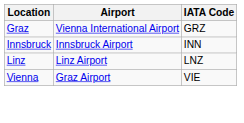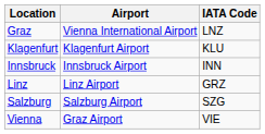 <table class="wikitable">
 <tr>
 <th>Location</th>
 <th>Airport</th>
 <th>IATA Code</th>
 </tr>
 <tr>
 <td><a href='#'>Graz</a></td>
 <td><a href='#'>Vienna International Airport</a></td>
-<td>GRZ</td>
+<td>LNZ</td>
+</tr>
+<tr>
+<td><a href='#'>Klagenfurt</a></td>
+<td><a href='#'>Klagenfurt Airport</a></td>
+<td>KLU</td>
 </tr>
 <tr>
 <td><a href='#'>Innsbruck</a></td>
 <td><a href='#'>Innsbruck Airport</a></td>
 <td>INN</td>
 </tr>
 <tr>
 <td><a href='#'>Linz</a></td>
 <td><a href='#'>Linz Airport</a></td>
-<td>LNZ</td>
+<td>GRZ</td>
+</tr>
+<tr>
+<td><a href='#'>Salzburg</a></td>
+<td><a href='#'>Salzburg Airport</a></td>
+<td>SZG</td>
 </tr>
 <tr>
 <td><a href='#'>Vienna</a></td>
 <td><a href='#'>Graz Airport</a></td>
 <td>VIE</td>
 </tr>
 </table>
